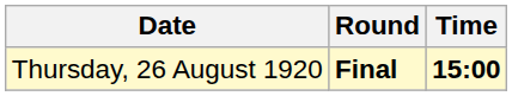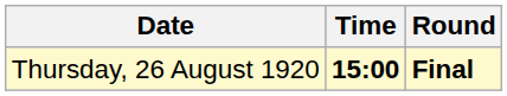 <table class="wikitable">
 <tr>
 <th>Date</th>
+<th>Time</th>
 <th>Round</th>
-<th>Time</th>
 </tr>
 <tr style=background:lemonchiffon>
 <td>Thursday, 26 August 1920</td>
+<td><strong>15:00</strong></td>
 <td><strong>Final</strong></td>
-<td><strong>15:00</strong></td>
 </tr>
 </table>
